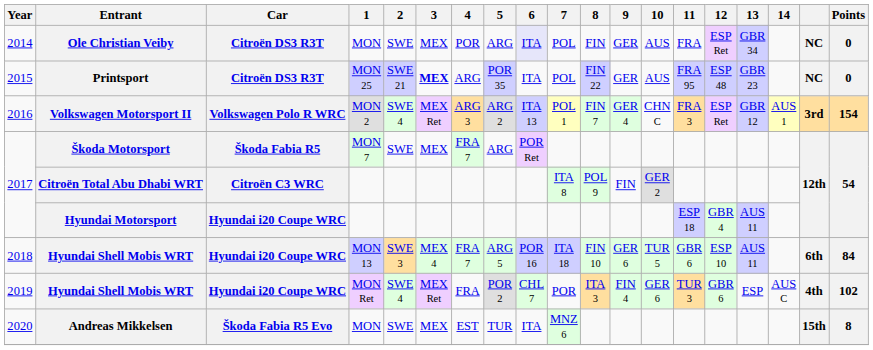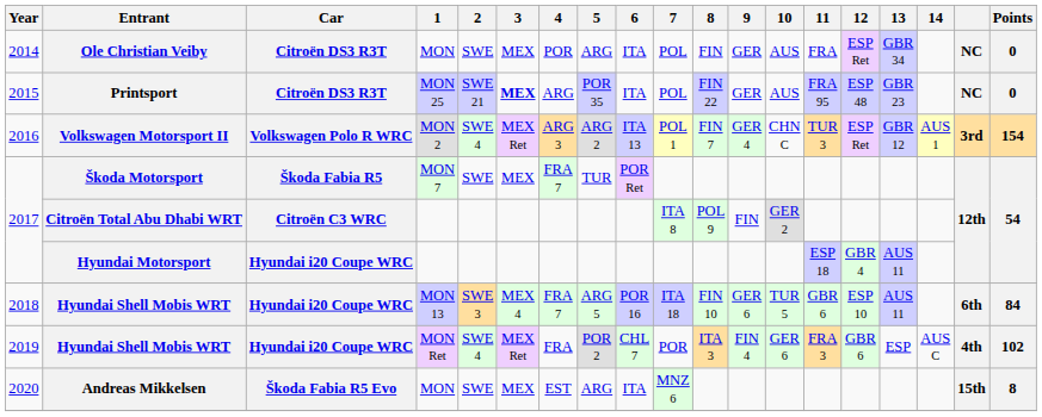 <table class="wikitable" style="text-align:center; font-size:90%">
 <tr>
 <th>Year</th>
 <th>Entrant</th>
 <th>Car</th>
 <th>1</th>
 <th>2</th>
 <th>3</th>
 <th>4</th>
 <th>5</th>
 <th>6</th>
 <th>7</th>
 <th>8</th>
 <th>9</th>
 <th>10</th>
 <th>11</th>
 <th>12</th>
 <th>13</th>
 <th>14</th>
 <th></th>
 <th>Points</th>
 </tr>
 <tr>
 <td><a href='#'>2014</a></td>
 <th><a href='#'>Ole Christian Veiby</a></th>
 <th><a href='#'>Citroën DS3 R3T</a></th>
 <td><a href='#'>MON</a></td>
 <td><a href='#'>SWE</a></td>
 <td><a href='#'>MEX</a></td>
 <td><a href='#'>POR</a></td>
 <td><a href='#'>ARG</a></td>
-<td style="background: lavender;"><a href='#'>ITA</a></td>
+<td><a href='#'>ITA</a></td>
 <td><a href='#'>POL</a></td>
 <td><a href='#'>FIN</a></td>
 <td><a href='#'>GER</a></td>
 <td><a href='#'>AUS</a></td>
 <td><a href='#'>FRA</a></td>
 <td style="background:#EFCFFF;"><a href='#'>ESP</a><br><small>Ret</small></td>
 <td style="background:#CFCFFF;"><a href='#'>GBR</a><br><small>34</small></td>
 <td></td>
 <th>NC</th>
 <th>0</th>
 </tr>
 <tr>
 <td><a href='#'>2015</a></td>
 <th>Printsport</th>
 <th><a href='#'>Citroën DS3 R3T</a></th>
 <td style="background:#CFCFFF;"><a href='#'>MON</a><br><small>25</small></td>
 <td style="background:#CFCFFF;"><a href='#'>SWE</a><br><small>21</small></td>
 <td><strong><a href='#'>MEX</a></strong></td>
 <td><a href='#'>ARG</a></td>
 <td style="background:#CFCFFF;"><a href='#'>POR</a><br><small>35</small></td>
 <td><a href='#'>ITA</a></td>
 <td><a href='#'>POL</a></td>
 <td style="background:#CFCFFF;"><a href='#'>FIN</a><br><small>22</small></td>
 <td><a href='#'>GER</a></td>
 <td><a href='#'>AUS</a></td>
 <td style="background:#CFCFFF;"><a href='#'>FRA</a><br><small>95</small></td>
 <td style="background:#CFCFFF;"><a href='#'>ESP</a><br><small>48</small></td>
 <td style="background:#CFCFFF;"><a href='#'>GBR</a><br><small>23</small></td>
 <td></td>
 <th>NC</th>
 <th>0</th>
 </tr>
 <tr>
 <td><a href='#'>2016</a></td>
 <th><a href='#'>Volkswagen Motorsport II</a></th>
 <th><a href='#'>Volkswagen Polo R WRC</a></th>
 <td style="background:#DFDFDF;"><a href='#'>MON</a><br><small>2</small></td>
 <td style="background:#DFFFDF;"><a href='#'>SWE</a><br><small>4</small></td>
 <td style="background:#EFCFFF;"><a href='#'>MEX</a><br><small>Ret</small></td>
 <td style="background:#FFDF9F;"><a href='#'>ARG</a><br><small>3</small></td>
 <td style="background:#DFDFDF;"><a href='#'>ARG</a><br><small>2</small></td>
 <td style="background:#CFCFFF;"><a href='#'>ITA</a><br><small>13</small></td>
 <td style="background:#FFFFBF;"><a href='#'>POL</a><br><small>1</small></td>
 <td style="background:#DFFFDF;"><a href='#'>FIN</a><br><small>7</small></td>
 <td style="background:#DFFFDF;"><a href='#'>GER</a><br><small>4</small></td>
 <td><a href='#'>CHN</a><br><small>C</small></td>
-<td style="background:#FFDF9F;"><a href='#'>FRA</a><br><small>3</small></td>
+<td style="background:#FFDF9F;"><a href='#'>TUR</a><br><small>3</small></td>
 <td style="background:#EFCFFF;"><a href='#'>ESP</a><br><small>Ret</small></td>
 <td style="background:#CFCFFF;"><a href='#'>GBR</a><br><small>12</small></td>
 <td style="background:#FFFFBF;"><a href='#'>AUS</a><br><small>1</small></td>
 <th style="background:#FFDF9F;">3rd</th>
 <th style="background:#FFDF9F;">154</th>
 </tr>
 <tr>
 <td rowspan="3"><a href='#'>2017</a></td>
 <th><a href='#'>Škoda Motorsport</a></th>
 <th><a href='#'>Škoda Fabia R5</a></th>
 <td style="background:#DFFFDF;"><a href='#'>MON</a><br><small>7</small></td>
 <td><a href='#'>SWE</a></td>
 <td><a href='#'>MEX</a></td>
 <td style="background:#DFFFDF;"><a href='#'>FRA</a><br><small>7</small></td>
-<td><a href='#'>ARG</a></td>
+<td><a href='#'>TUR</a></td>
 <td style="background:#EFCFFF;"><a href='#'>POR</a><br><small>Ret</small></td>
 <td></td>
 <td></td>
 <td></td>
 <td></td>
 <td></td>
 <td></td>
 <td></td>
 <td></td>
 <th rowspan="3">12th</th>
 <th rowspan="3">54</th>
 </tr>
 <tr>
 <th><a href='#'>Citroën Total Abu Dhabi WRT</a></th>
 <th><a href='#'>Citroën C3 WRC</a></th>
 <td></td>
 <td></td>
 <td></td>
 <td></td>
 <td></td>
 <td></td>
 <td style="background:#DFFFDF;"><a href='#'>ITA</a><br><small>8</small></td>
 <td style="background:#DFFFDF;"><a href='#'>POL</a><br><small>9</small></td>
 <td><a href='#'>FIN</a></td>
 <td style="background:#DFDFDF;"><a href='#'>GER</a><br><small>2</small></td>
 <td></td>
 <td></td>
 <td></td>
 <td></td>
 </tr>
 <tr>
 <th><a href='#'>Hyundai Motorsport</a></th>
 <th><a href='#'>Hyundai i20 Coupe WRC</a></th>
 <td></td>
 <td></td>
 <td></td>
 <td></td>
 <td></td>
 <td></td>
 <td></td>
 <td></td>
 <td></td>
 <td></td>
 <td style="background:#CFCFFF;"><a href='#'>ESP</a><br><small>18</small></td>
 <td style="background:#DFFFDF;"><a href='#'>GBR</a><br><small>4</small></td>
 <td style="background:#CFCFFF;"><a href='#'>AUS</a><br><small>11</small></td>
 <td></td>
 </tr>
 <tr>
 <td><a href='#'>2018</a></td>
 <th><a href='#'>Hyundai Shell Mobis WRT</a></th>
 <th><a href='#'>Hyundai i20 Coupe WRC</a></th>
 <td style="background:#CFCFFF;"><a href='#'>MON</a><br><small>13</small></td>
 <td style="background:#FFDF9F;"><a href='#'>SWE</a><br><small>3</small></td>
 <td style="background:#DFFFDF;"><a href='#'>MEX</a><br><small>4</small></td>
 <td style="background:#DFFFDF;"><a href='#'>FRA</a><br><small>7</small></td>
 <td style="background:#DFFFDF;"><a href='#'>ARG</a><br><small>5</small></td>
 <td style="background:#CFCFFF;"><a href='#'>POR</a><br><small>16</small></td>
 <td style="background:#CFCFFF;"><a href='#'>ITA</a><br><small>18</small></td>
 <td style="background:#DFFFDF;"><a href='#'>FIN</a><br><small>10</small></td>
 <td style="background:#DFFFDF;"><a href='#'>GER</a><br><small>6</small></td>
 <td style="background:#DFFFDF;"><a href='#'>TUR</a><br><small>5</small></td>
 <td style="background:#DFFFDF;"><a href='#'>GBR</a><br><small>6</small></td>
 <td style="background:#DFFFDF;"><a href='#'>ESP</a><br><small>10</small></td>
 <td style="background:#CFCFFF;"><a href='#'>AUS</a><br><small>11</small></td>
 <td></td>
 <th>6th</th>
 <th>84</th>
 </tr>
 <tr>
 <td><a href='#'>2019</a></td>
 <th><a href='#'>Hyundai Shell Mobis WRT</a></th>
 <th><a href='#'>Hyundai i20 Coupe WRC</a></th>
 <td style="background:#EFCFFF;"><a href='#'>MON</a><br><small>Ret</small></td>
 <td style="background:#DFFFDF;"><a href='#'>SWE</a><br><small>4</small></td>
 <td style="background:#EFCFFF;"><a href='#'>MEX</a><br><small>Ret</small></td>
 <td><a href='#'>FRA</a></td>
 <td style="background:#DFDFDF;"><a href='#'>POR</a><br><small>2</small></td>
 <td style="background:#DFFFDF;"><a href='#'>CHL</a><br><small>7</small></td>
 <td><a href='#'>POR</a></td>
 <td style="background:#FFDF9F;"><a href='#'>ITA</a><br><small>3</small></td>
 <td style="background:#DFFFDF;"><a href='#'>FIN</a><br><small>4</small></td>
 <td style="background:#DFFFDF;"><a href='#'>GER</a><br><small>6</small></td>
-<td style="background:#FFDF9F;"><a href='#'>TUR</a><br><small>3</small></td>
+<td style="background:#FFDF9F;"><a href='#'>FRA</a><br><small>3</small></td>
 <td style="background:#DFFFDF;"><a href='#'>GBR</a><br><small>6</small></td>
 <td><a href='#'>ESP</a></td>
 <td><a href='#'>AUS</a><br><small>C</small></td>
 <th>4th</th>
 <th>102</th>
 </tr>
 <tr>
 <td><a href='#'>2020</a></td>
 <th>Andreas Mikkelsen</th>
 <th><a href='#'>Škoda Fabia R5 Evo</a></th>
 <td><a href='#'>MON</a></td>
 <td><a href='#'>SWE</a></td>
 <td><a href='#'>MEX</a></td>
 <td><a href='#'>EST</a></td>
-<td><a href='#'>TUR</a></td>
+<td><a href='#'>ARG</a></td>
 <td><a href='#'>ITA</a></td>
 <td style="background:#DFFFDF;"><a href='#'>MNZ</a><br><small>6</small></td>
 <td></td>
 <td></td>
 <td></td>
 <td></td>
 <td></td>
 <td></td>
 <td></td>
 <th>15th</th>
 <th>8</th>
 </tr>
 <tr>
 </tr>
 </table>
